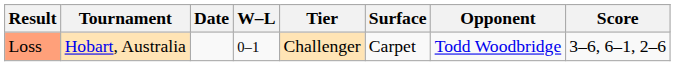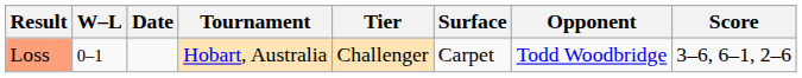 <table class="sortable wikitable">
 <tr>
 <th>Result</th>
+<th class="unsortable">W–L</th>
+<th>Date</th>
 <th>Tournament</th>
-<th>Date</th>
-<th class="unsortable">W–L</th>
 <th>Tier</th>
 <th>Surface</th>
 <th>Opponent</th>
 <th class="unsortable">Score</th>
 </tr>
 <tr>
 <td bgcolor=FFA07A>Loss</td>
+<td><small>0–1</small></td>
+<td></td>
 <td style="background:moccasin;"><a href='#'>Hobart</a>, Australia</td>
-<td></td>
-<td><small>0–1</small></td>
 <td style="background:moccasin;">Challenger</td>
 <td>Carpet</td>
 <td> <a href='#'>Todd Woodbridge</a></td>
 <td>3–6, 6–1, 2–6</td>
 </tr>
 </table>
